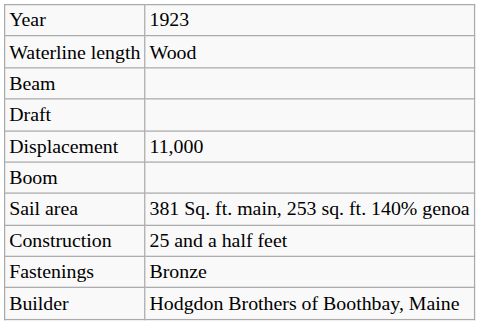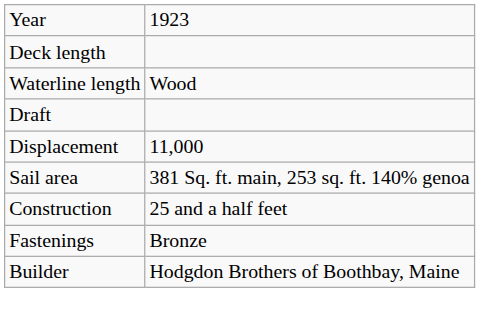 <table class=wikitable>
 <tr>
 <td>Year</td>
 <td>1923</td>
 </tr>
 <tr>
+<td>Deck length</td>
+<td></td>
+</tr>
+<tr>
 <td>Waterline length</td>
 <td>Wood</td>
-</tr>
-<tr>
-<td>Beam</td>
-<td></td>
 </tr>
 <tr>
 <td>Draft</td>
 <td></td>
 </tr>
 <tr>
 <td>Displacement</td>
 <td>11,000</td>
-</tr>
-<tr>
-<td>Boom</td>
-<td></td>
 </tr>
 <tr>
 <td>Sail area</td>
 <td>381 Sq. ft. main, 253 sq. ft. 140% genoa</td>
 </tr>
 <tr>
 <td>Construction</td>
 <td>25 and a half feet</td>
 </tr>
 <tr>
 <td>Fastenings</td>
 <td>Bronze</td>
 </tr>
 <tr>
 <td>Builder</td>
 <td>Hodgdon Brothers of Boothbay, Maine</td>
 </tr>
 </table>
